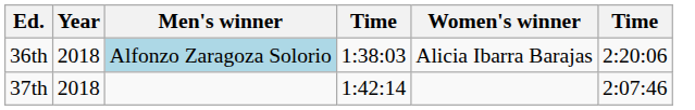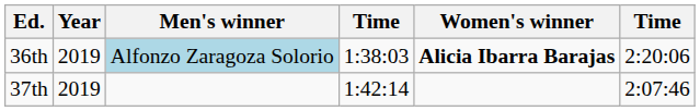 <table class="wikitable sortable" style="text-align:center">
 <tr>
 <th class=unsortable>Ed.</th>
 <th>Year</th>
 <th class=unsortable>Men's winner</th>
 <th>Time</th>
 <th class=unsortable>Women's winner</th>
 <th>Time</th>
 </tr>
 <tr>
 <td>36th</td>
-<td>2018</td>
+<td>2019</td>
 <td align="left" style="background: lightblue;">Alfonzo Zaragoza Solorio</td>
 <td>1:38:03</td>
-<td align="left">Alicia Ibarra Barajas</td>
+<td align="left"><strong>Alicia Ibarra Barajas</strong></td>
 <td>2:20:06</td>
 </tr>
 <tr>
 <td>37th</td>
-<td>2018</td>
+<td>2019</td>
 <td align="left"></td>
 <td>1:42:14</td>
 <td align="left"></td>
 <td>2:07:46</td>
 </tr>
 </table>
